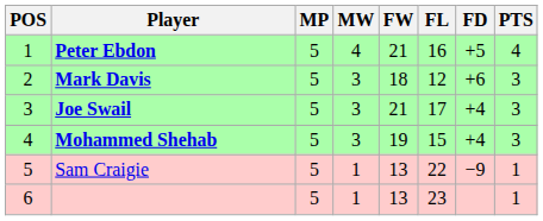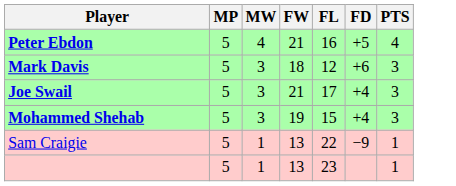 <table class="wikitable" style="text-align: center;">
 <tr>
-<th width=25>POS</th>
 <th width=200>Player</th>
 <th width=25>MP</th>
 <th width=25>MW</th>
 <th width=25>FW</th>
 <th width=25>FL</th>
 <th width=25>FD</th>
 <th width=25>PTS</th>
 </tr>
 <tr style="background:#aaffaa;">
-<td>1</td>
 <td style="text-align:left;"> <strong><a href='#'>Peter Ebdon</a></strong></td>
 <td>5</td>
 <td>4</td>
 <td>21</td>
 <td>16</td>
 <td>+5</td>
 <td>4</td>
 </tr>
 <tr style="background:#aaffaa;">
-<td>2</td>
 <td style="text-align:left;"> <strong><a href='#'>Mark Davis</a></strong></td>
 <td>5</td>
 <td>3</td>
 <td>18</td>
 <td>12</td>
 <td>+6</td>
 <td>3</td>
 </tr>
 <tr style="background:#aaffaa;">
-<td>3</td>
 <td style="text-align:left;"> <strong><a href='#'>Joe Swail</a></strong></td>
 <td>5</td>
 <td>3</td>
 <td>21</td>
 <td>17</td>
 <td>+4</td>
 <td>3</td>
 </tr>
 <tr style="background:#aaffaa;">
-<td>4</td>
 <td style="text-align:left;"> <strong><a href='#'>Mohammed Shehab</a></strong></td>
 <td>5</td>
 <td>3</td>
 <td>19</td>
 <td>15</td>
 <td>+4</td>
 <td>3</td>
 </tr>
 <tr style="background:#fcc;">
-<td>5</td>
 <td style="text-align:left;"> <a href='#'>Sam Craigie</a></td>
 <td>5</td>
 <td>1</td>
 <td>13</td>
 <td>22</td>
 <td>−9</td>
 <td>1</td>
 </tr>
 <tr style="background:#fcc;">
-<td>6</td>
 <td style="text-align:left;"></td>
 <td>5</td>
 <td>1</td>
 <td>13</td>
 <td>23</td>
 <td></td>
 <td>1</td>
 </tr>
 </table>
